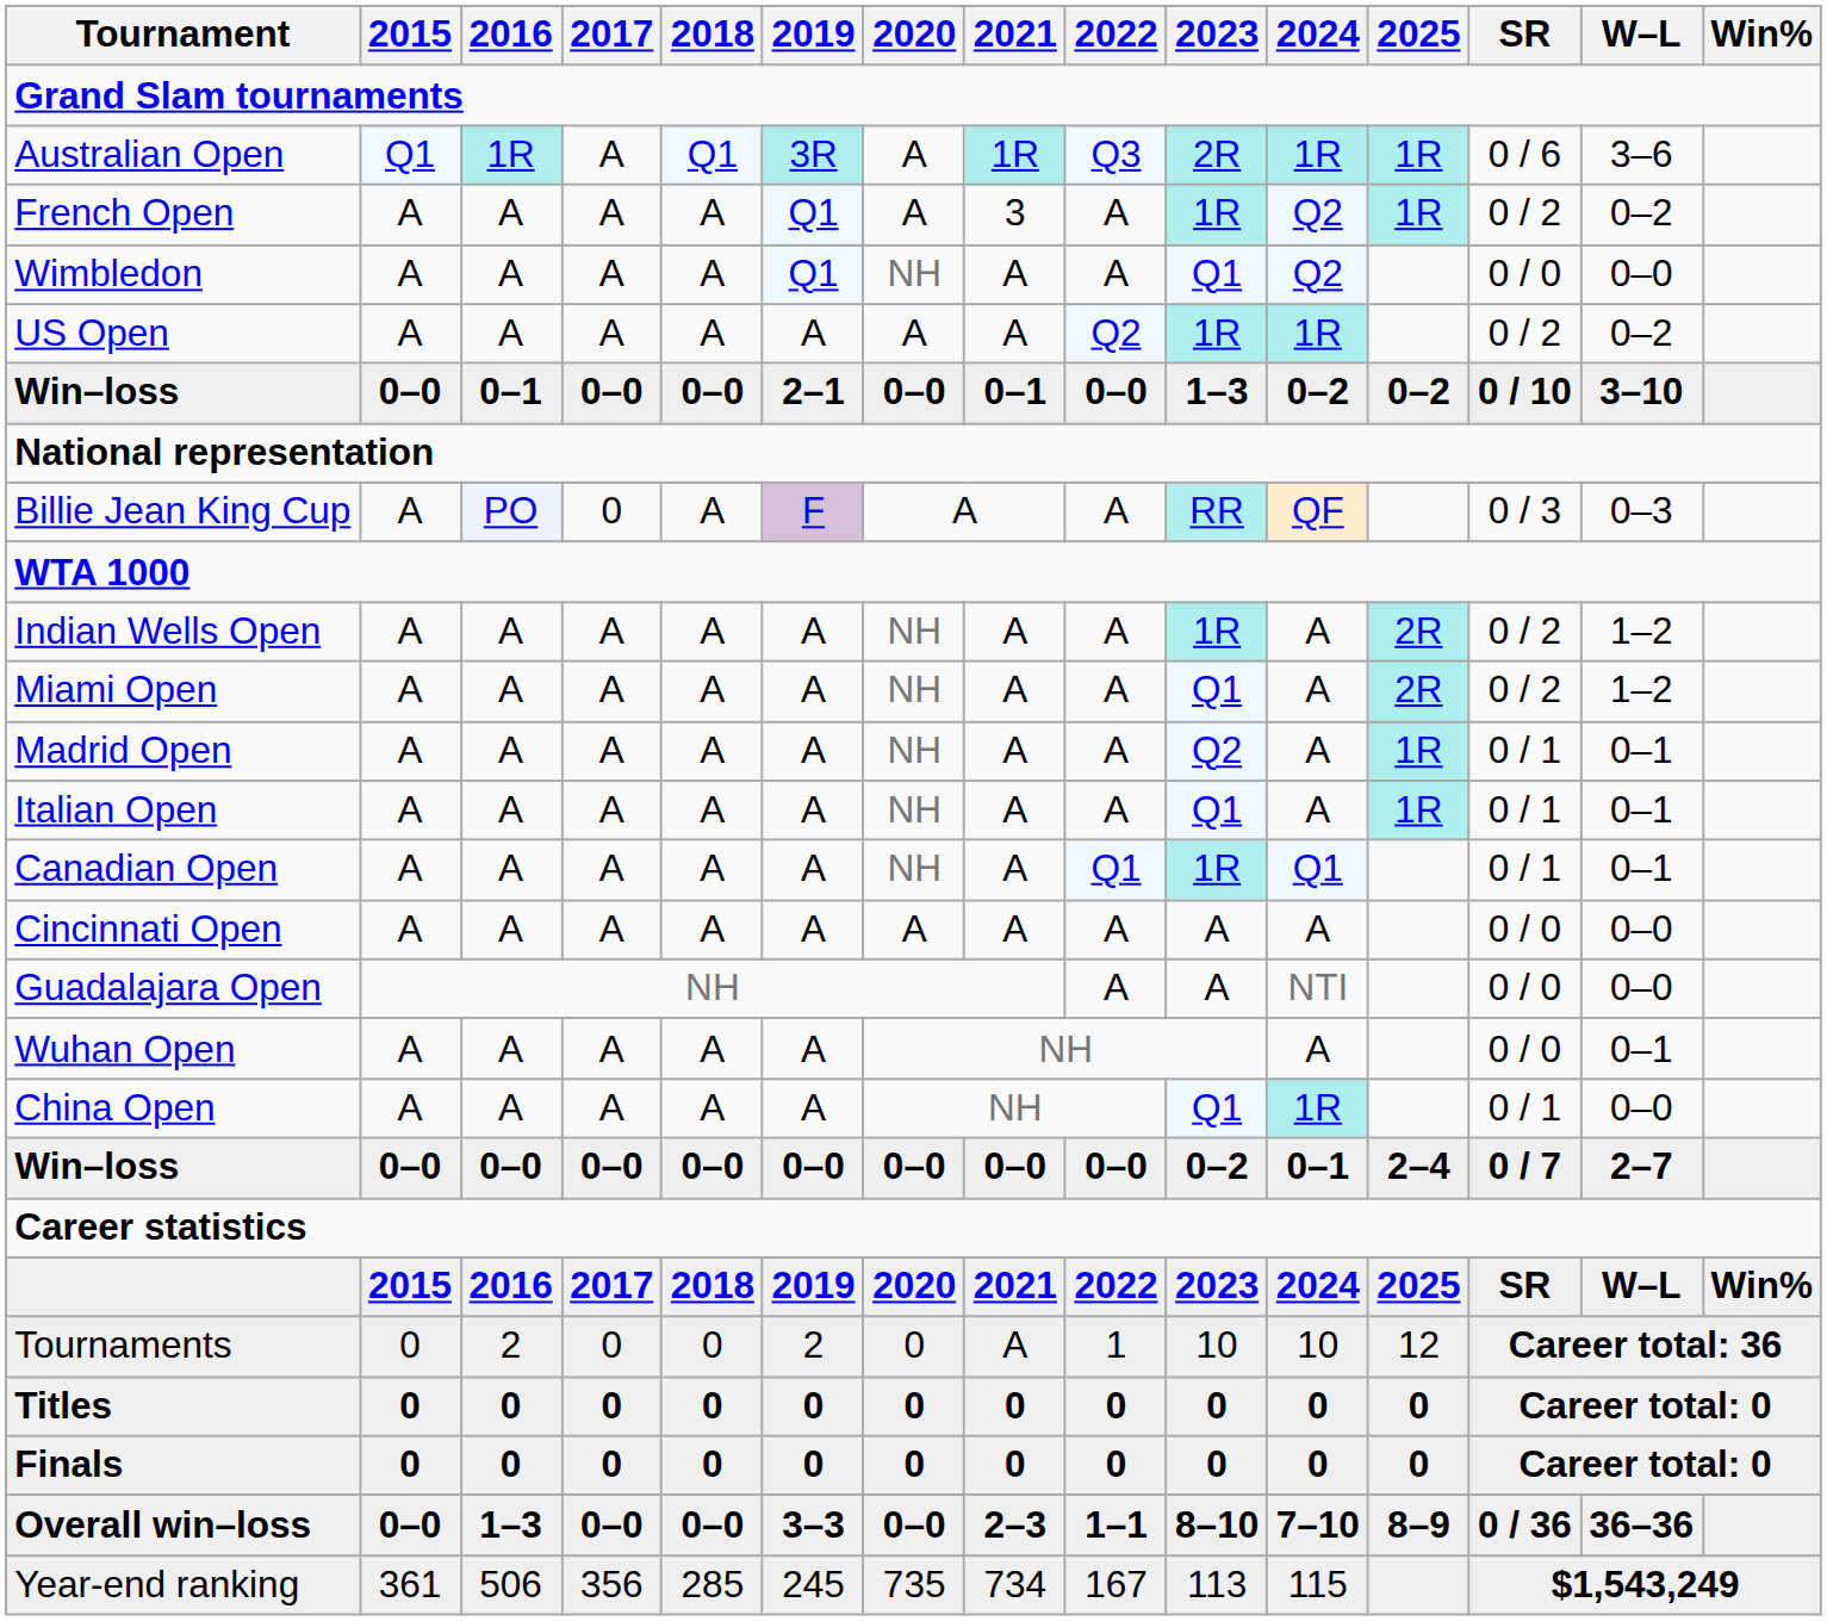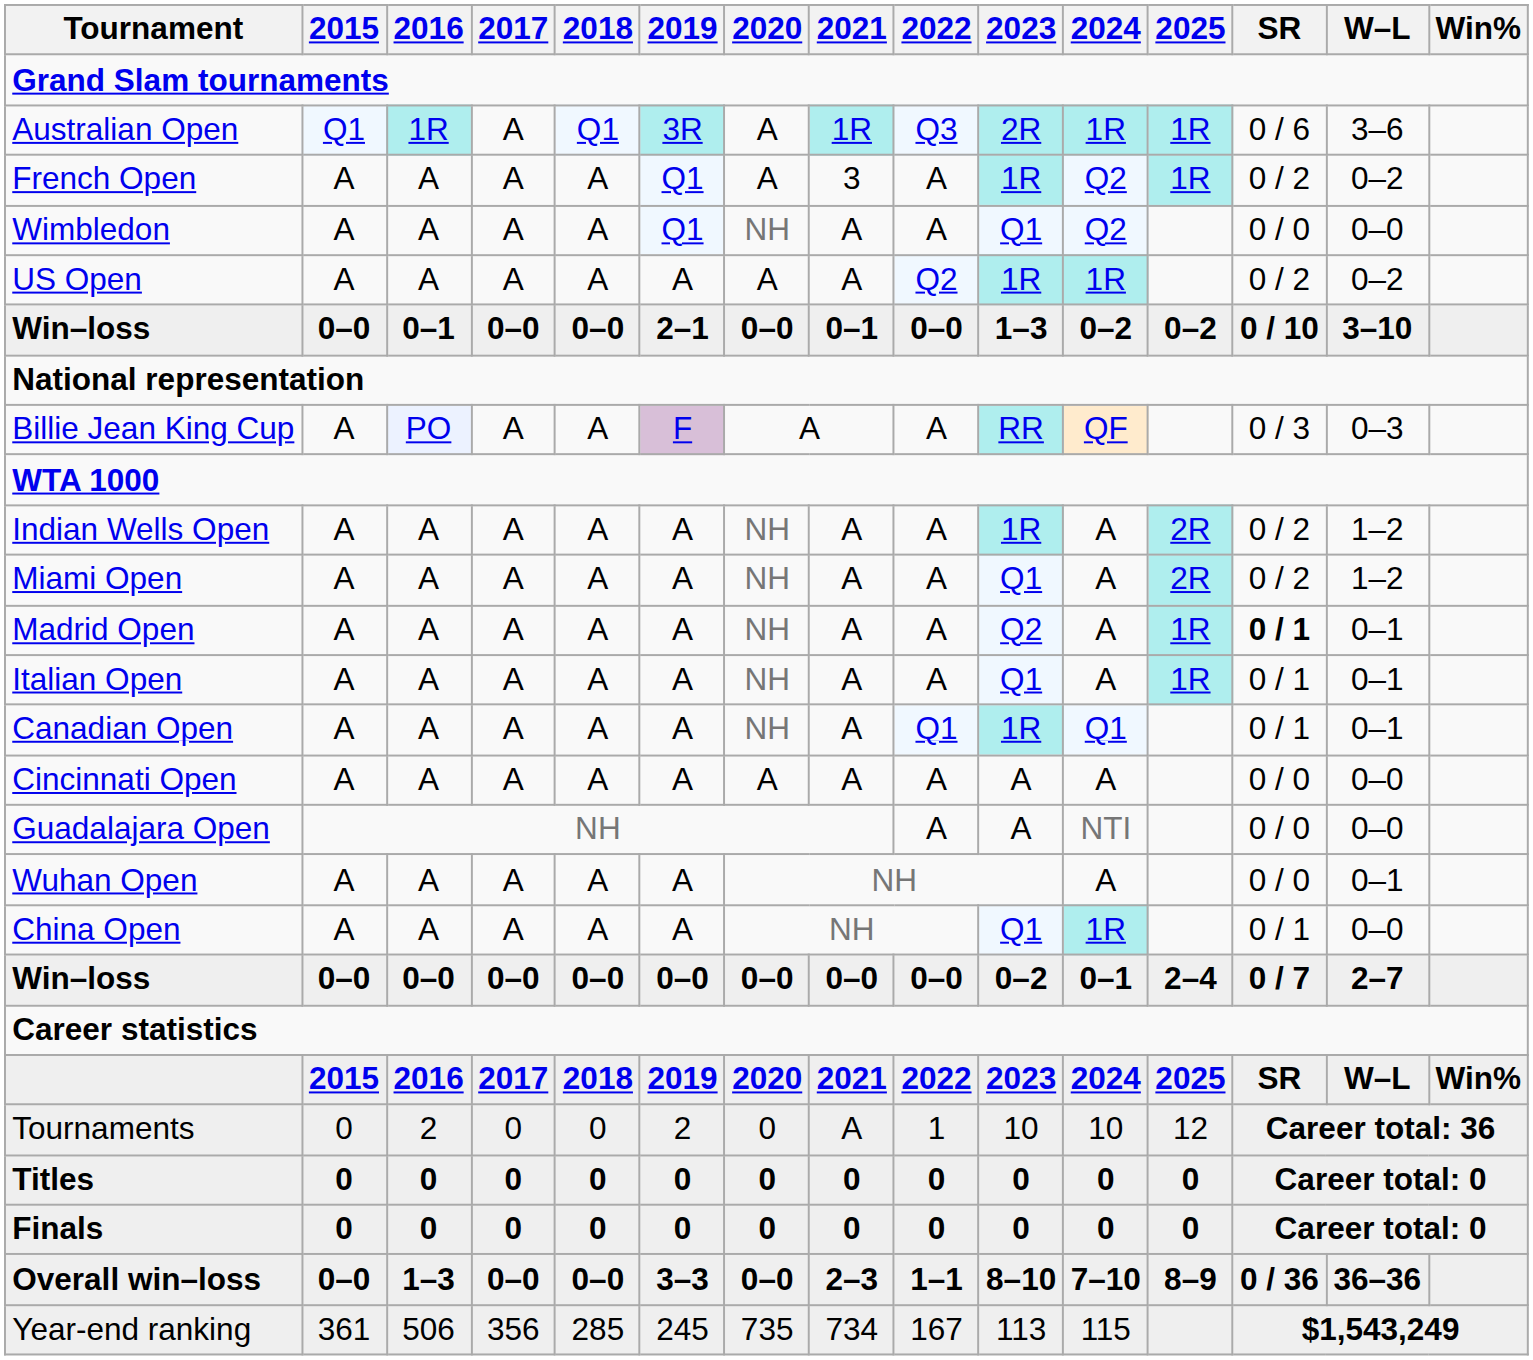 <table class=wikitable style=text-align:center>
 <tr>
 <th>Tournament</th>
 <th><a href='#'>2015</a></th>
 <th><a href='#'>2016</a></th>
 <th><a href='#'>2017</a></th>
 <th><a href='#'>2018</a></th>
 <th><a href='#'>2019</a></th>
 <th><a href='#'>2020</a></th>
 <th><a href='#'>2021</a></th>
 <th><a href='#'>2022</a></th>
 <th><a href='#'>2023</a></th>
 <th><a href='#'>2024</a></th>
 <th><a href='#'>2025</a></th>
 <th>SR</th>
 <th>W–L</th>
 <th>Win%</th>
 </tr>
 <tr>
 <td colspan="15" style="text-align:left"><strong><a href='#'>Grand Slam tournaments</a></strong></td>
 </tr>
 <tr>
 <td style=text-align:left><a href='#'>Australian Open</a></td>
 <td style=background:#f0f8ff><a href='#'>Q1</a></td>
 <td style=background:#afeeee><a href='#'>1R</a></td>
 <td>A</td>
 <td style=background:#f0f8ff><a href='#'>Q1</a></td>
 <td style=background:#afeeee><a href='#'>3R</a></td>
 <td>A</td>
 <td style=background:#afeeee><a href='#'>1R</a></td>
 <td style=background:#f0f8ff><a href='#'>Q3</a></td>
 <td style=background:#afeeee><a href='#'>2R</a></td>
 <td style=background:#afeeee><a href='#'>1R</a></td>
 <td style=background:#afeeee><a href='#'>1R</a></td>
 <td>0 / 6</td>
 <td>3–6</td>
 <td></td>
 </tr>
 <tr>
 <td style=text-align:left><a href='#'>French Open</a></td>
 <td>A</td>
 <td>A</td>
 <td>A</td>
 <td>A</td>
 <td style=background:#f0f8ff><a href='#'>Q1</a></td>
 <td>A</td>
 <td>3</td>
 <td>A</td>
 <td style=background:#afeeee><a href='#'>1R</a></td>
 <td style=background:#f0f8ff><a href='#'>Q2</a></td>
 <td style=background:#afeeee><a href='#'>1R</a></td>
 <td>0 / 2</td>
 <td>0–2</td>
 <td></td>
 </tr>
 <tr>
 <td style=text-align:left><a href='#'>Wimbledon</a></td>
 <td>A</td>
 <td>A</td>
 <td>A</td>
 <td>A</td>
 <td style=background:#f0f8ff><a href='#'>Q1</a></td>
 <td style=color:#767676>NH</td>
 <td>A</td>
 <td>A</td>
 <td style=background:#f0f8ff><a href='#'>Q1</a></td>
 <td style=background:#f0f8ff><a href='#'>Q2</a></td>
 <td></td>
 <td>0 / 0</td>
 <td>0–0</td>
 <td></td>
 </tr>
 <tr>
 <td style=text-align:left><a href='#'>US Open</a></td>
 <td>A</td>
 <td>A</td>
 <td>A</td>
 <td>A</td>
 <td>A</td>
 <td>A</td>
 <td>A</td>
 <td style=background:#f0f8ff><a href='#'>Q2</a></td>
 <td style=background:#afeeee><a href='#'>1R</a></td>
 <td style=background:#afeeee><a href='#'>1R</a></td>
 <td></td>
 <td>0 / 2</td>
 <td>0–2</td>
 <td></td>
 </tr>
 <tr style=background:#efefef;font-weight:bold;>
 <td style=text-align:left>Win–loss</td>
 <td>0–0</td>
 <td>0–1</td>
 <td>0–0</td>
 <td>0–0</td>
 <td>2–1</td>
 <td>0–0</td>
 <td>0–1</td>
 <td>0–0</td>
 <td>1–3</td>
 <td>0–2</td>
 <td>0–2</td>
 <td>0 / 10</td>
 <td>3–10</td>
 <td></td>
 </tr>
 <tr>
 <td colspan="15" style="text-align:left"><strong>National representation</strong></td>
 </tr>
 <tr>
 <td style=text-align:left><a href='#'>Billie Jean King Cup</a></td>
 <td>A</td>
 <td style=background:#ecf2ff><a href='#'>PO</a></td>
-<td>0</td>
+<td>A</td>
 <td>A</td>
 <td style=background:thistle><a href='#'>F</a></td>
 <td colspan=2>A</td>
 <td>A</td>
 <td bgcolor="afeeee"><a href='#'>RR</a></td>
 <td style=background:#ffebcd><a href='#'>QF</a></td>
 <td></td>
 <td>0 / 3</td>
 <td>0–3</td>
 <td></td>
 </tr>
 <tr>
 <td colspan="15" style="text-align:left"><strong><a href='#'>WTA 1000</a></strong></td>
 </tr>
 <tr>
 <td style=text-align:left><a href='#'>Indian Wells Open</a></td>
 <td>A</td>
 <td>A</td>
 <td>A</td>
 <td>A</td>
 <td>A</td>
 <td style=color:#767676>NH</td>
 <td>A</td>
 <td>A</td>
 <td style=background:#afeeee><a href='#'>1R</a></td>
 <td>A</td>
 <td style=background:#afeeee><a href='#'>2R</a></td>
 <td>0 / 2</td>
 <td>1–2</td>
 <td></td>
 </tr>
 <tr>
 <td style=text-align:left><a href='#'>Miami Open</a></td>
 <td>A</td>
 <td>A</td>
 <td>A</td>
 <td>A</td>
 <td>A</td>
 <td style=color:#767676>NH</td>
 <td>A</td>
 <td>A</td>
 <td style=background:#f0f8ff><a href='#'>Q1</a></td>
 <td>A</td>
 <td style=background:#afeeee><a href='#'>2R</a></td>
 <td>0 / 2</td>
 <td>1–2</td>
 <td></td>
 </tr>
 <tr>
 <td style=text-align:left><a href='#'>Madrid Open</a></td>
 <td>A</td>
 <td>A</td>
 <td>A</td>
 <td>A</td>
 <td>A</td>
 <td style=color:#767676>NH</td>
 <td>A</td>
 <td>A</td>
 <td style=background:#f0f8ff><a href='#'>Q2</a></td>
 <td>A</td>
 <td style=background:#afeeee><a href='#'>1R</a></td>
-<td>0 / 1</td>
+<td><strong>0 / 1</strong></td>
 <td>0–1</td>
 <td></td>
 </tr>
 <tr>
 <td style=text-align:left><a href='#'>Italian Open</a></td>
 <td>A</td>
 <td>A</td>
 <td>A</td>
 <td>A</td>
 <td>A</td>
 <td style=color:#767676>NH</td>
 <td>A</td>
 <td>A</td>
 <td style=background:#f0f8ff><a href='#'>Q1</a></td>
 <td>A</td>
 <td style=background:#afeeee><a href='#'>1R</a></td>
 <td>0 / 1</td>
 <td>0–1</td>
 <td></td>
 </tr>
 <tr>
 <td style=text-align:left><a href='#'>Canadian Open</a></td>
 <td>A</td>
 <td>A</td>
 <td>A</td>
 <td>A</td>
 <td>A</td>
 <td style=color:#767676>NH</td>
 <td>A</td>
 <td style=background:#f0f8ff><a href='#'>Q1</a></td>
 <td style=background:#afeeee><a href='#'>1R</a></td>
 <td style=background:#f0f8ff><a href='#'>Q1</a></td>
 <td></td>
 <td>0 / 1</td>
 <td>0–1</td>
 <td></td>
 </tr>
 <tr>
 <td style=text-align:left><a href='#'>Cincinnati Open</a></td>
 <td>A</td>
 <td>A</td>
 <td>A</td>
 <td>A</td>
 <td>A</td>
 <td>A</td>
 <td>A</td>
 <td>A</td>
 <td>A</td>
 <td>A</td>
 <td></td>
 <td>0 / 0</td>
 <td>0–0</td>
 <td></td>
 </tr>
 <tr>
 <td style=text-align:left><a href='#'>Guadalajara Open</a></td>
 <td colspan=7 style=color:#767676>NH</td>
 <td>A</td>
 <td>A</td>
 <td style=color:#767676>NTI</td>
 <td></td>
 <td>0 / 0</td>
 <td>0–0</td>
 <td></td>
 </tr>
 <tr>
 <td style=text-align:left><a href='#'>Wuhan Open</a></td>
 <td>A</td>
 <td>A</td>
 <td>A</td>
 <td>A</td>
 <td>A</td>
 <td colspan=4 style=color:#767676>NH</td>
 <td>A</td>
 <td></td>
 <td>0 / 0</td>
 <td>0–1</td>
 <td></td>
 </tr>
 <tr>
 <td style=text-align:left><a href='#'>China Open</a></td>
 <td>A</td>
 <td>A</td>
 <td>A</td>
 <td>A</td>
 <td>A</td>
 <td colspan=3 style=color:#767676>NH</td>
 <td style=background:#f0f8ff><a href='#'>Q1</a></td>
 <td style=background:#afeeee><a href='#'>1R</a></td>
 <td></td>
 <td>0 / 1</td>
 <td>0–0</td>
 <td></td>
 </tr>
 <tr style=background:#efefef;font-weight:bold;>
 <td style=text-align:left>Win–loss</td>
 <td>0–0</td>
 <td>0–0</td>
 <td>0–0</td>
 <td>0–0</td>
 <td>0–0</td>
 <td>0–0</td>
 <td>0–0</td>
 <td>0–0</td>
 <td>0–2</td>
 <td>0–1</td>
 <td>2–4</td>
 <td>0 / 7</td>
 <td>2–7</td>
 <td></td>
 </tr>
 <tr>
 <td colspan="15" style="text-align:left"><strong>Career statistics</strong></td>
 </tr>
 <tr style=background:#efefef;font-weight:bold;>
 <td></td>
 <td><a href='#'>2015</a></td>
 <td><a href='#'>2016</a></td>
 <td><a href='#'>2017</a></td>
 <td><a href='#'>2018</a></td>
 <td><a href='#'>2019</a></td>
 <td><a href='#'>2020</a></td>
 <td><a href='#'>2021</a></td>
 <td><a href='#'>2022</a></td>
 <td><a href='#'>2023</a></td>
 <td><a href='#'>2024</a></td>
 <td><a href='#'>2025</a></td>
 <td>SR</td>
 <td>W–L</td>
 <td>Win%</td>
 </tr>
 <tr style=background:#efefef>
 <td style=text-align:left>Tournaments</td>
 <td>0</td>
 <td>2</td>
 <td>0</td>
 <td>0</td>
 <td>2</td>
 <td>0</td>
 <td>A</td>
 <td>1</td>
 <td>10</td>
 <td>10</td>
 <td>12</td>
 <td colspan="3"><strong>Career total: 36</strong></td>
 </tr>
 <tr style=background:#efefef;font-weight:bold;>
 <td style=text-align:left>Titles</td>
 <td>0</td>
 <td>0</td>
 <td>0</td>
 <td>0</td>
 <td>0</td>
 <td>0</td>
 <td>0</td>
 <td>0</td>
 <td>0</td>
 <td>0</td>
 <td>0</td>
 <td colspan="3">Career total: 0</td>
 </tr>
 <tr style=background:#efefef;font-weight:bold;>
 <td style=text-align:left>Finals</td>
 <td>0</td>
 <td>0</td>
 <td>0</td>
 <td>0</td>
 <td>0</td>
 <td>0</td>
 <td>0</td>
 <td>0</td>
 <td>0</td>
 <td>0</td>
 <td>0</td>
 <td colspan="3">Career total: 0</td>
 </tr>
 <tr style=background:#efefef;font-weight:bold;>
 <td style=text-align:left>Overall win–loss</td>
 <td>0–0</td>
 <td>1–3</td>
 <td>0–0</td>
 <td>0–0</td>
 <td>3–3</td>
 <td>0–0</td>
 <td>2–3</td>
 <td>1–1</td>
 <td>8–10</td>
 <td>7–10</td>
 <td>8–9</td>
 <td>0 / 36</td>
 <td>36–36</td>
 <td></td>
 </tr>
 <tr style=background:#efefef>
 <td style=text-align:left>Year-end ranking</td>
 <td>361</td>
 <td>506</td>
 <td>356</td>
 <td>285</td>
 <td>245</td>
 <td>735</td>
 <td>734</td>
 <td>167</td>
 <td>113</td>
 <td>115</td>
 <td></td>
 <td colspan="3"><strong>$1,543,249</strong></td>
 </tr>
 </table>
